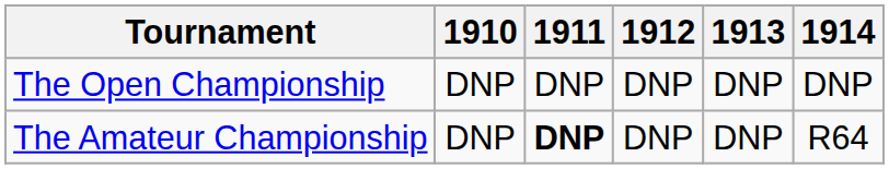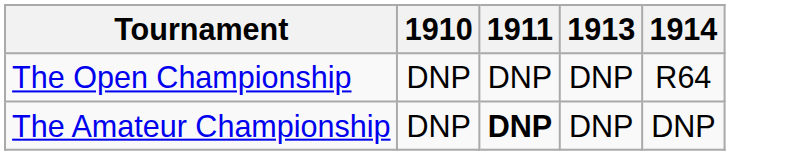 <table class="wikitable" style="font-size:95%;text-align:center;">
 <tr>
 <th>Tournament</th>
 <th>1910</th>
 <th>1911</th>
-<th>1912</th>
 <th>1913</th>
 <th>1914</th>
 </tr>
 <tr>
 <td align=left><a href='#'>The Open Championship</a></td>
 <td>DNP</td>
 <td>DNP</td>
 <td>DNP</td>
-<td>DNP</td>
-<td>DNP</td>
+<td>R64</td>
 </tr>
 <tr>
 <td align=left><a href='#'>The Amateur Championship</a></td>
 <td>DNP</td>
 <td><strong>DNP</strong></td>
 <td>DNP</td>
 <td>DNP</td>
-<td>R64</td>
 </tr>
 </table>
